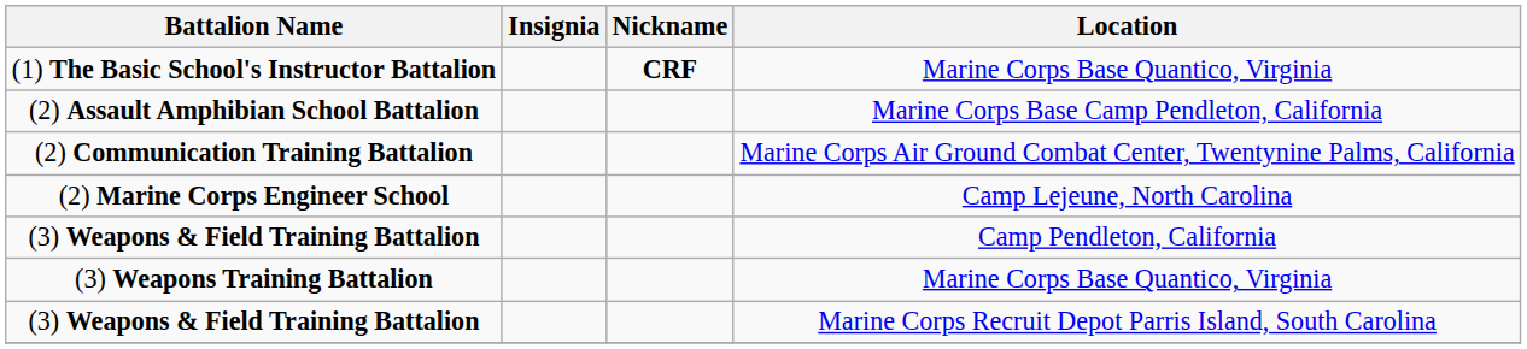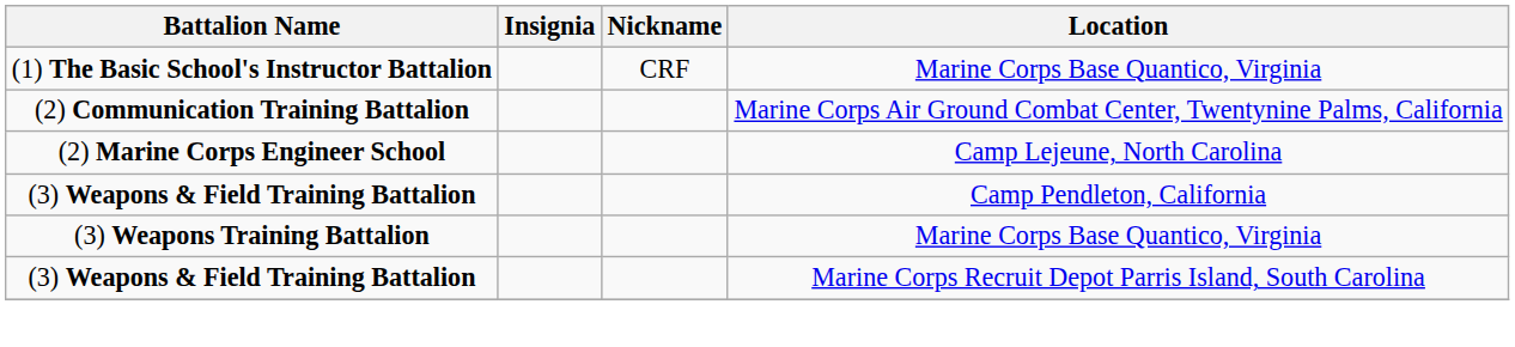 <table class="wikitable" style="text-align:center;">
 <tr style="background:#ccc;">
 <th><strong>Battalion Name</strong></th>
 <th><strong>Insignia</strong></th>
 <th><strong>Nickname</strong></th>
 <th><strong>Location</strong></th>
 </tr>
 <tr>
 <td>(1) <strong>The Basic School's Instructor Battalion</strong></td>
 <td></td>
-<td><strong>CRF</strong></td>
+<td>CRF</td>
 <td><a href='#'>Marine Corps Base Quantico, Virginia</a></td>
-</tr>
-<tr>
-<td>(2) <strong>Assault Amphibian School Battalion</strong></td>
-<td></td>
-<td></td>
-<td><a href='#'>Marine Corps Base Camp Pendleton, California</a></td>
 </tr>
 <tr>
 <td>(2) <strong>Communication Training Battalion</strong></td>
 <td></td>
 <td></td>
 <td><a href='#'>Marine Corps Air Ground Combat Center, Twentynine Palms, California</a></td>
 </tr>
 <tr>
 <td>(2) <strong>Marine Corps Engineer School</strong></td>
 <td></td>
 <td></td>
 <td><a href='#'>Camp Lejeune, North Carolina</a></td>
 </tr>
 <tr>
 <td>(3) <strong>Weapons & Field Training Battalion</strong></td>
 <td></td>
 <td></td>
 <td><a href='#'>Camp Pendleton, California</a></td>
 </tr>
 <tr>
 <td>(3) <strong>Weapons Training Battalion</strong></td>
 <td></td>
 <td></td>
 <td><a href='#'>Marine Corps Base Quantico, Virginia</a></td>
 </tr>
 <tr>
 <td>(3) <strong>Weapons & Field Training Battalion</strong></td>
 <td></td>
 <td></td>
 <td><a href='#'>Marine Corps Recruit Depot Parris Island, South Carolina</a></td>
 </tr>
 <tr>
 </tr>
 </table>
